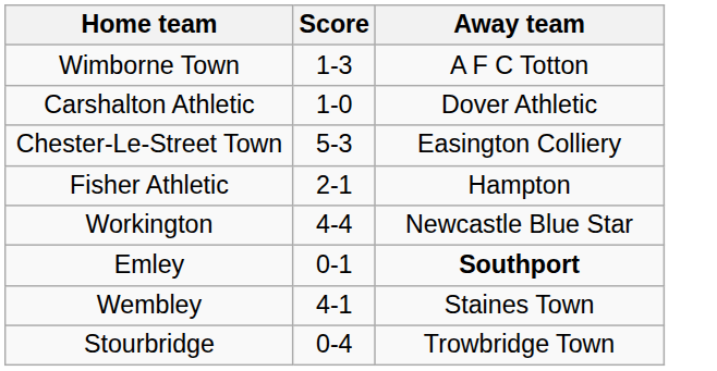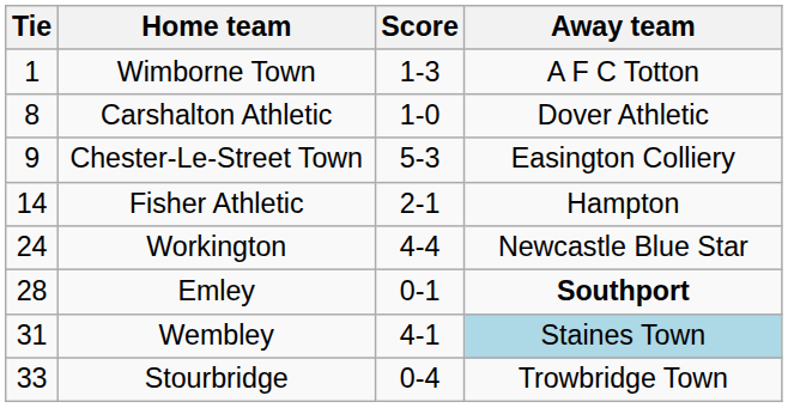 <table class="wikitable" style="text-align:center;">
 <tr>
+<th width=20>Tie</th>
 <th width=175>Home team</th>
 <th width=20>Score</th>
 <th width=175>Away team</th>
 </tr>
 <tr>
+<td>1</td>
 <td>Wimborne Town</td>
 <td>1-3</td>
 <td>A F C Totton</td>
 </tr>
 <tr>
+<td>8</td>
 <td>Carshalton Athletic</td>
 <td>1-0</td>
 <td>Dover Athletic</td>
 </tr>
 <tr>
+<td>9</td>
 <td>Chester-Le-Street Town</td>
 <td>5-3</td>
 <td>Easington Colliery</td>
 </tr>
 <tr>
+<td>14</td>
 <td>Fisher Athletic</td>
 <td>2-1</td>
 <td>Hampton</td>
 </tr>
 <tr>
+<td>24</td>
 <td>Workington</td>
 <td>4-4</td>
 <td>Newcastle Blue Star</td>
 </tr>
 <tr>
+<td>28</td>
 <td>Emley</td>
 <td>0-1</td>
 <td><strong>Southport</strong></td>
 </tr>
 <tr>
+<td>31</td>
 <td>Wembley</td>
 <td>4-1</td>
-<td>Staines Town</td>
+<td style="background: lightblue;">Staines Town</td>
 </tr>
 <tr>
+<td>33</td>
 <td>Stourbridge</td>
 <td>0-4</td>
 <td>Trowbridge Town</td>
 </tr>
 </table>
